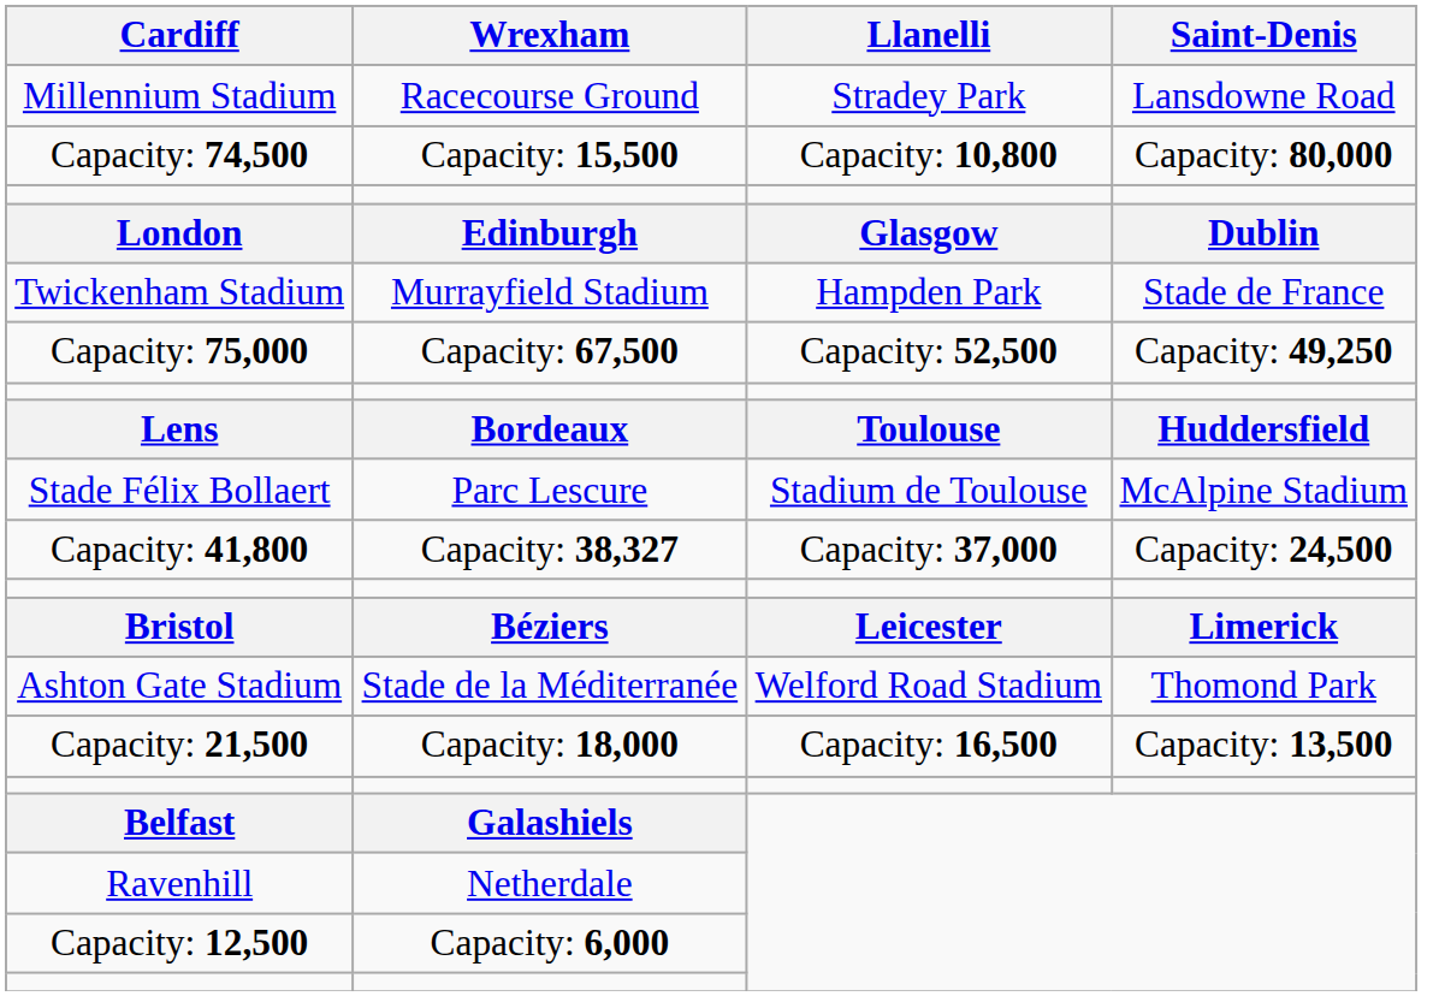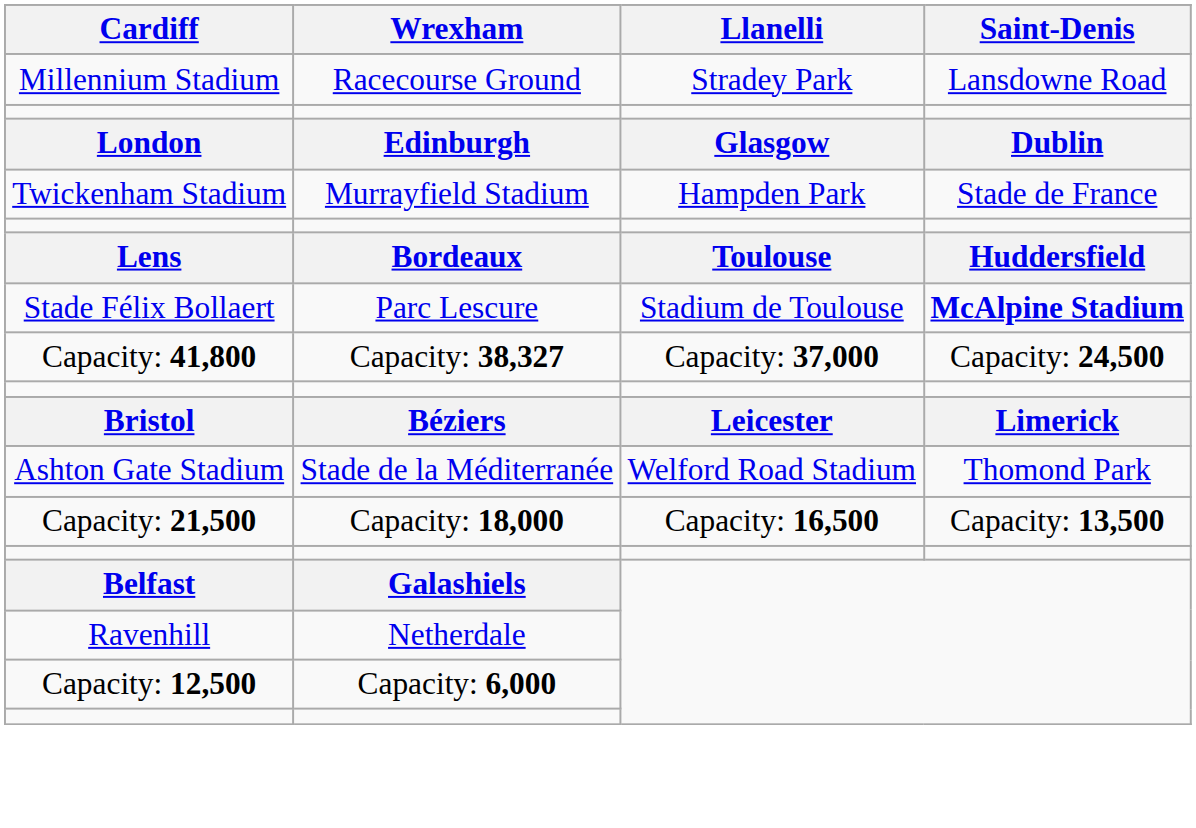 <table class="wikitable" style="text-align:center">
 <tr>
 <th> <a href='#'>Cardiff</a></th>
 <th> <a href='#'>Wrexham</a></th>
 <th> <a href='#'>Llanelli</a></th>
 <th> <a href='#'>Saint-Denis</a></th>
 </tr>
 <tr>
 <td><a href='#'>Millennium Stadium</a></td>
 <td><a href='#'>Racecourse Ground</a></td>
 <td><a href='#'>Stradey Park</a></td>
 <td><a href='#'>Lansdowne Road</a></td>
-</tr>
-<tr>
-<td>Capacity: <strong>74,500</strong></td>
-<td>Capacity: <strong>15,500</strong></td>
-<td>Capacity: <strong>10,800</strong></td>
-<td>Capacity: <strong>80,000</strong></td>
 </tr>
 <tr>
 <td></td>
 <td></td>
 <td></td>
 <td></td>
 </tr>
 <tr>
 <th> <a href='#'>London</a></th>
 <th> <a href='#'>Edinburgh</a></th>
 <th> <a href='#'>Glasgow</a></th>
 <th> <a href='#'>Dublin</a></th>
 </tr>
 <tr>
 <td><a href='#'>Twickenham Stadium</a></td>
 <td><a href='#'>Murrayfield Stadium</a></td>
 <td><a href='#'>Hampden Park</a></td>
 <td><a href='#'>Stade de France</a></td>
 </tr>
 <tr>
-<td>Capacity: <strong>75,000</strong></td>
-<td>Capacity: <strong>67,500</strong></td>
-<td>Capacity: <strong>52,500</strong></td>
-<td>Capacity: <strong>49,250</strong></td>
-</tr>
-<tr>
 <td></td>
 <td></td>
 <td></td>
 <td></td>
 </tr>
 <tr>
 <th> <a href='#'>Lens</a></th>
 <th> <a href='#'>Bordeaux</a></th>
 <th> <a href='#'>Toulouse</a></th>
 <th> <a href='#'>Huddersfield</a></th>
 </tr>
 <tr>
 <td><a href='#'>Stade Félix Bollaert</a></td>
 <td><a href='#'>Parc Lescure</a></td>
 <td><a href='#'>Stadium de Toulouse</a></td>
-<td><a href='#'>McAlpine Stadium</a></td>
+<td><strong><a href='#'>McAlpine Stadium</a></strong></td>
 </tr>
 <tr>
 <td>Capacity: <strong>41,800</strong></td>
 <td>Capacity: <strong>38,327</strong></td>
 <td>Capacity: <strong>37,000</strong></td>
 <td>Capacity: <strong>24,500</strong></td>
 </tr>
 <tr>
 <td></td>
 <td></td>
 <td></td>
 <td></td>
 </tr>
 <tr>
 <th> <a href='#'>Bristol</a></th>
 <th> <a href='#'>Béziers</a></th>
 <th> <a href='#'>Leicester</a></th>
 <th> <a href='#'>Limerick</a></th>
 </tr>
 <tr>
 <td><a href='#'>Ashton Gate Stadium</a></td>
 <td><a href='#'>Stade de la Méditerranée</a></td>
 <td><a href='#'>Welford Road Stadium</a></td>
 <td><a href='#'>Thomond Park</a></td>
 </tr>
 <tr>
 <td>Capacity: <strong>21,500</strong></td>
 <td>Capacity: <strong>18,000</strong></td>
 <td>Capacity: <strong>16,500</strong></td>
 <td>Capacity: <strong>13,500</strong></td>
 </tr>
 <tr>
 <td></td>
 <td></td>
 <td></td>
 <td></td>
 </tr>
 <tr>
 <th> <a href='#'>Belfast</a></th>
 <th> <a href='#'>Galashiels</a></th>
 </tr>
 <tr>
 <td><a href='#'>Ravenhill</a></td>
 <td><a href='#'>Netherdale</a></td>
 </tr>
 <tr>
 <td>Capacity: <strong>12,500</strong></td>
 <td>Capacity: <strong>6,000</strong></td>
 </tr>
 <tr>
 <td></td>
 <td></td>
 </tr>
 </table>
